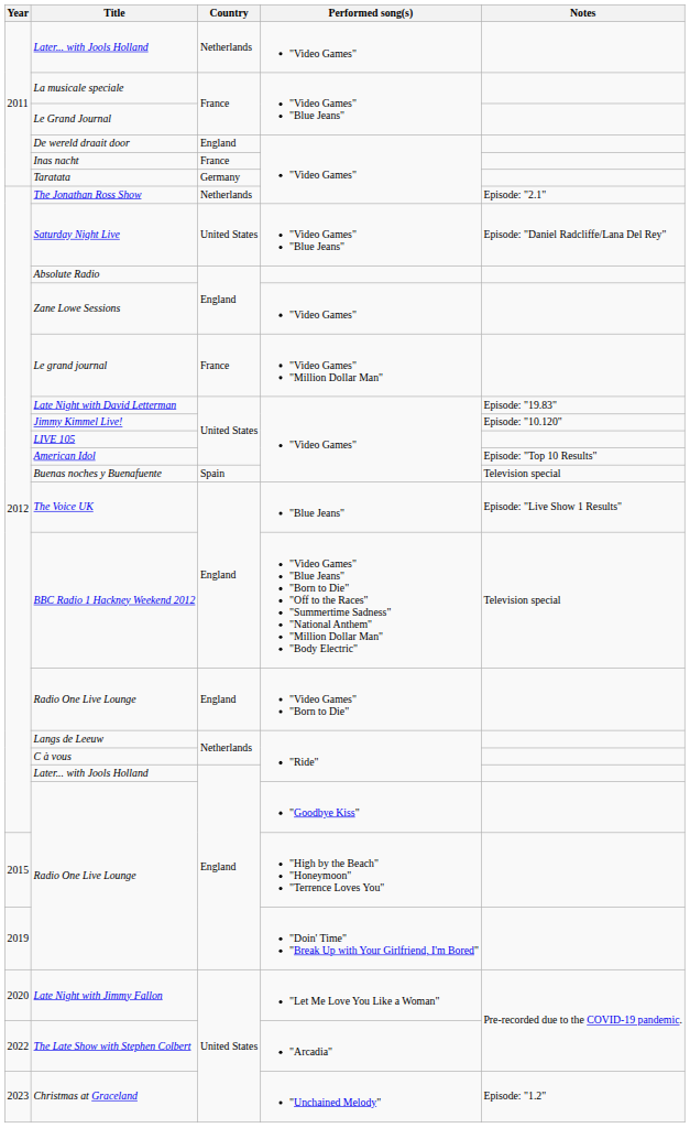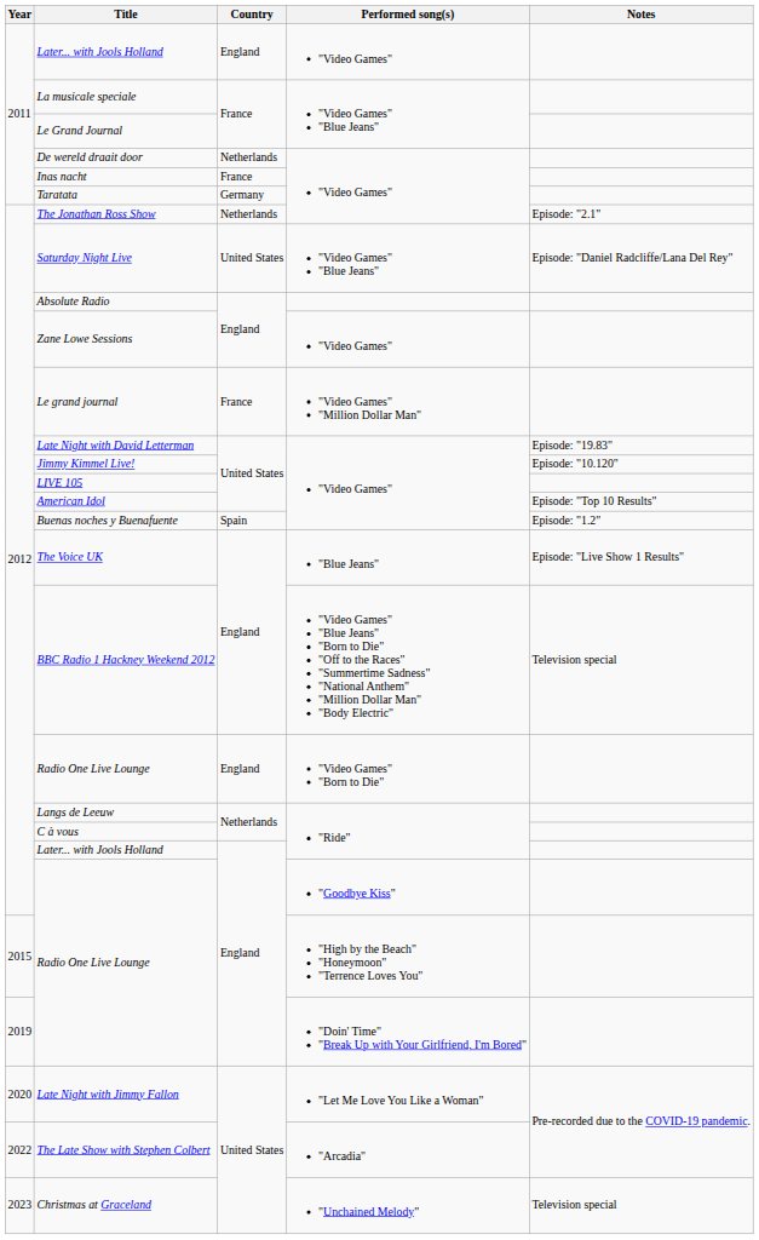 <table class="wikitable sortable">
 <tr>
 <th>Year</th>
 <th>Title</th>
 <th>Country</th>
 <th class="unsortable">Performed song(s)</th>
 <th class="unsortable">Notes</th>
 </tr>
 <tr>
 <td rowspan="6">2011</td>
 <td><em><a href='#'>Later... with Jools Holland</a></em></td>
-<td>Netherlands</td>
+<td>England</td>
 <td><br><ul><li>"Video Games"</li></ul></td>
 <td></td>
 </tr>
 <tr>
 <td><em>La musicale speciale</em></td>
 <td rowspan="2">France</td>
 <td rowspan="2"><br><ul><li>"Video Games"</li><li>"Blue Jeans"</li></ul></td>
 <td></td>
 </tr>
 <tr>
 <td><em>Le Grand Journal</em></td>
 <td></td>
 </tr>
 <tr>
 <td><em>De wereld draait door</em></td>
-<td>England</td>
+<td>Netherlands</td>
 <td rowspan="4"><br><ul><li>"Video Games"</li></ul></td>
 <td></td>
 </tr>
 <tr>
 <td><em>Inas nacht</em></td>
 <td>France</td>
 <td></td>
 </tr>
 <tr>
 <td><em>Taratata</em></td>
 <td>Germany</td>
 <td></td>
 </tr>
 <tr>
 <td rowspan="17">2012</td>
 <td><em><a href='#'>The Jonathan Ross Show</a></em></td>
 <td>Netherlands</td>
 <td>Episode: "2.1"</td>
 </tr>
 <tr>
 <td><em><a href='#'>Saturday Night Live</a></em></td>
 <td rowspan="1">United States</td>
 <td rowspan="1"><br><ul><li>"Video Games"</li><li>"Blue Jeans"</li></ul></td>
 <td>Episode: "Daniel Radcliffe/Lana Del Rey"</td>
 </tr>
 <tr>
 <td><em>Absolute Radio</em></td>
 <td rowspan="2">England</td>
 <td></td>
 <td></td>
 </tr>
 <tr>
 <td><em>Zane Lowe Sessions</em></td>
 <td><br><ul><li>"Video Games"</li></ul></td>
 <td></td>
 </tr>
 <tr>
 <td><em>Le grand journal</em></td>
 <td>France</td>
 <td><br><ul><li>"Video Games"</li><li>"Million Dollar Man"</li></ul></td>
 <td></td>
 </tr>
 <tr>
 <td><em><a href='#'>Late Night with David Letterman</a></em></td>
 <td rowspan="4">United States</td>
 <td rowspan="5"><br><ul><li>"Video Games"</li></ul></td>
 <td>Episode: "19.83"</td>
 </tr>
 <tr>
 <td><em><a href='#'>Jimmy Kimmel Live!</a></em></td>
 <td>Episode: "10.120"</td>
 </tr>
 <tr>
 <td><em><a href='#'>LIVE 105</a></em></td>
 <td></td>
 </tr>
 <tr>
 <td><em><a href='#'>American Idol</a></em></td>
 <td>Episode: "Top 10 Results"</td>
 </tr>
 <tr>
 <td><em>Buenas noches y Buenafuente</em></td>
 <td>Spain</td>
-<td>Television special</td>
+<td>Episode: "1.2"</td>
 </tr>
 <tr>
 <td><em><a href='#'>The Voice UK</a></em></td>
 <td rowspan="2">England</td>
 <td><br><ul><li>"Blue Jeans"</li></ul></td>
 <td>Episode: "Live Show 1 Results"</td>
 </tr>
 <tr>
 <td><em><a href='#'>BBC Radio 1 Hackney Weekend 2012</a></em></td>
 <td><br><ul><li>"Video Games"</li><li>"Blue Jeans"</li><li>"Born to Die"</li><li>"Off to the Races"</li><li>"Summertime Sadness"</li><li>"National Anthem"</li><li>"Million Dollar Man"</li><li>"Body Electric"</li></ul></td>
 <td>Television special</td>
 </tr>
 <tr>
 <td><em>Radio One Live Lounge</em></td>
 <td>England</td>
 <td><br><ul><li>"Video Games"</li><li>"Born to Die"</li></ul></td>
 <td></td>
 </tr>
 <tr>
 <td><em>Langs de Leeuw</em></td>
 <td rowspan="2">Netherlands</td>
 <td rowspan="3"><br><ul><li>"Ride"</li></ul></td>
 <td></td>
 </tr>
 <tr>
 <td><em>C à vous</em></td>
 <td></td>
 </tr>
 <tr>
 <td><em>Later... with Jools Holland</em></td>
 <td rowspan="4">England</td>
 <td></td>
 </tr>
 <tr>
 <td rowspan="3"><em>Radio One Live Lounge</em></td>
 <td><br><ul><li>"<a href='#'>Goodbye Kiss</a>"</li></ul></td>
 <td></td>
 </tr>
 <tr>
 <td>2015</td>
 <td><br><ul><li>"High by the Beach"</li><li>"Honeymoon"</li><li>"Terrence Loves You"</li></ul></td>
 <td></td>
 </tr>
 <tr>
 <td>2019</td>
 <td><br><ul><li>"Doin' Time"</li><li>"<a href='#'>Break Up with Your Girlfriend, I'm Bored</a>"</li></ul></td>
 <td></td>
 </tr>
 <tr>
 <td>2020</td>
 <td><em><a href='#'>Late Night with Jimmy Fallon</a></em></td>
 <td rowspan="3">United States</td>
 <td><br><ul><li>"Let Me Love You Like a Woman"</li></ul></td>
 <td rowspan="2">Pre-recorded due to the <a href='#'>COVID-19 pandemic</a>.</td>
 </tr>
 <tr>
 <td>2022</td>
 <td><em><a href='#'>The Late Show with Stephen Colbert</a></em></td>
 <td><br><ul><li>"Arcadia"</li></ul></td>
 </tr>
 <tr>
 <td>2023</td>
 <td><em>Christmas at <a href='#'>Graceland</a></em></td>
 <td><br><ul><li>"<a href='#'>Unchained Melody</a>"</li></ul></td>
-<td>Episode: "1.2"</td>
+<td>Television special</td>
 </tr>
 </table>
